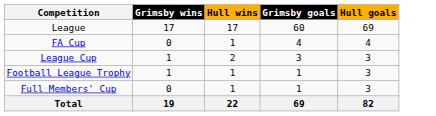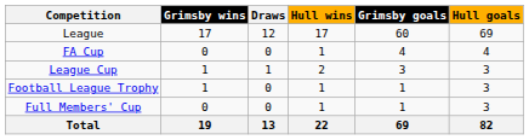 <table class="wikitable" style="text-align: center;">
 <tr>
 <th>Competition</th>
 <th style="background: black; color: white">Grimsby wins</th>
+<th>Draws</th>
 <th style="background: #FFAF00; color: black">Hull wins</th>
 <th style="background: black; color: white">Grimsby goals</th>
 <th style="background: #FFAF00; color: black">Hull goals</th>
 </tr>
 <tr>
 <td>League</td>
 <td>17</td>
+<td>12</td>
 <td>17</td>
 <td>60</td>
 <td>69</td>
 </tr>
 <tr>
 <td><a href='#'>FA Cup</a></td>
+<td>0</td>
 <td>0</td>
 <td>1</td>
 <td>4</td>
 <td>4</td>
 </tr>
 <tr>
 <td><a href='#'>League Cup</a></td>
 <td>1</td>
+<td>1</td>
 <td>2</td>
 <td>3</td>
 <td>3</td>
 </tr>
 <tr>
 <td><a href='#'>Football League Trophy</a></td>
 <td>1</td>
+<td>0</td>
 <td>1</td>
 <td>1</td>
 <td>3</td>
 </tr>
 <tr>
 <td><a href='#'>Full Members' Cup</a></td>
+<td>0</td>
 <td>0</td>
 <td>1</td>
 <td>1</td>
 <td>3</td>
 </tr>
 <tr class="sortbottom">
 <th>Total</th>
 <th>19</th>
+<th>13</th>
 <th>22</th>
 <th>69</th>
 <th>82</th>
 </tr>
 </table>
